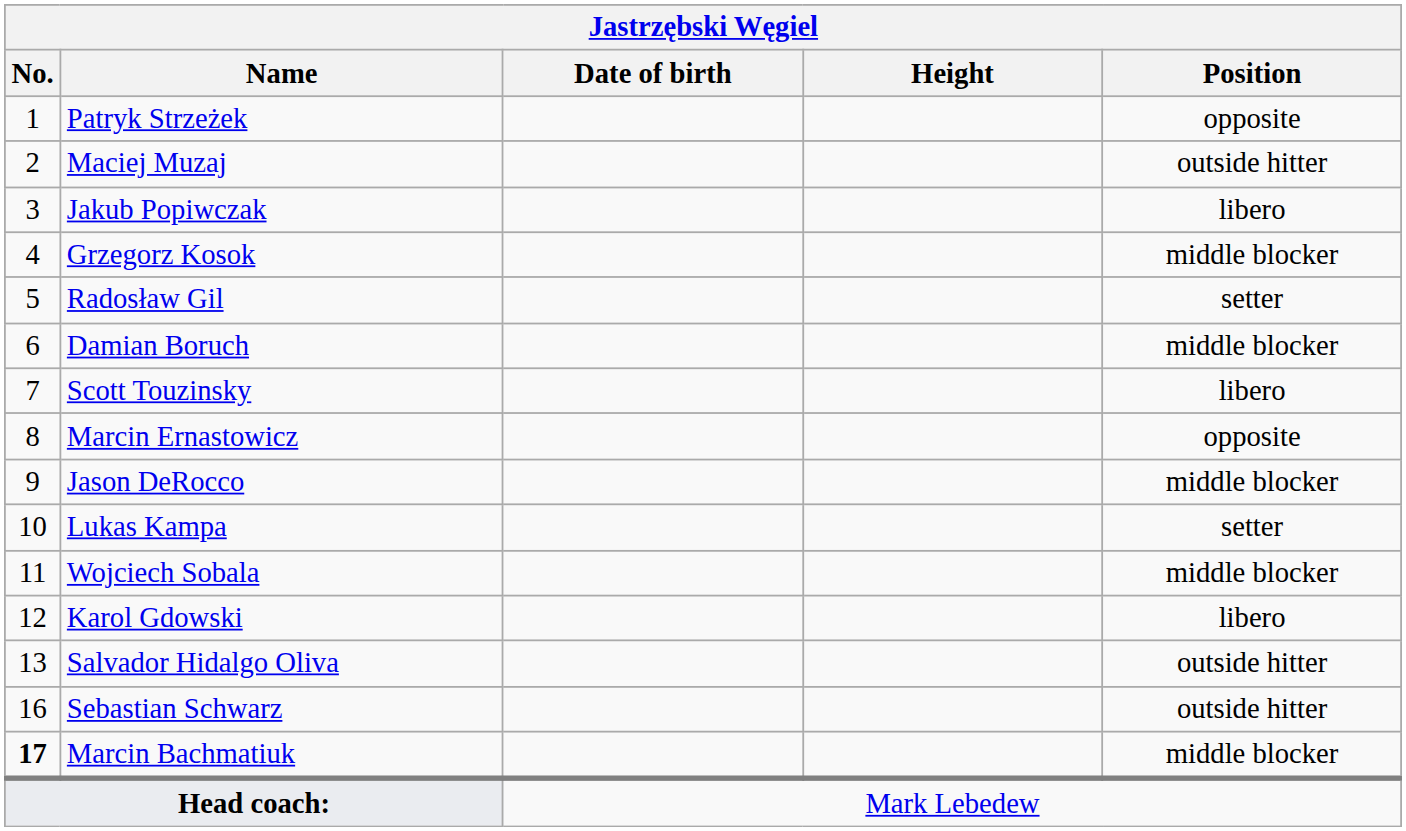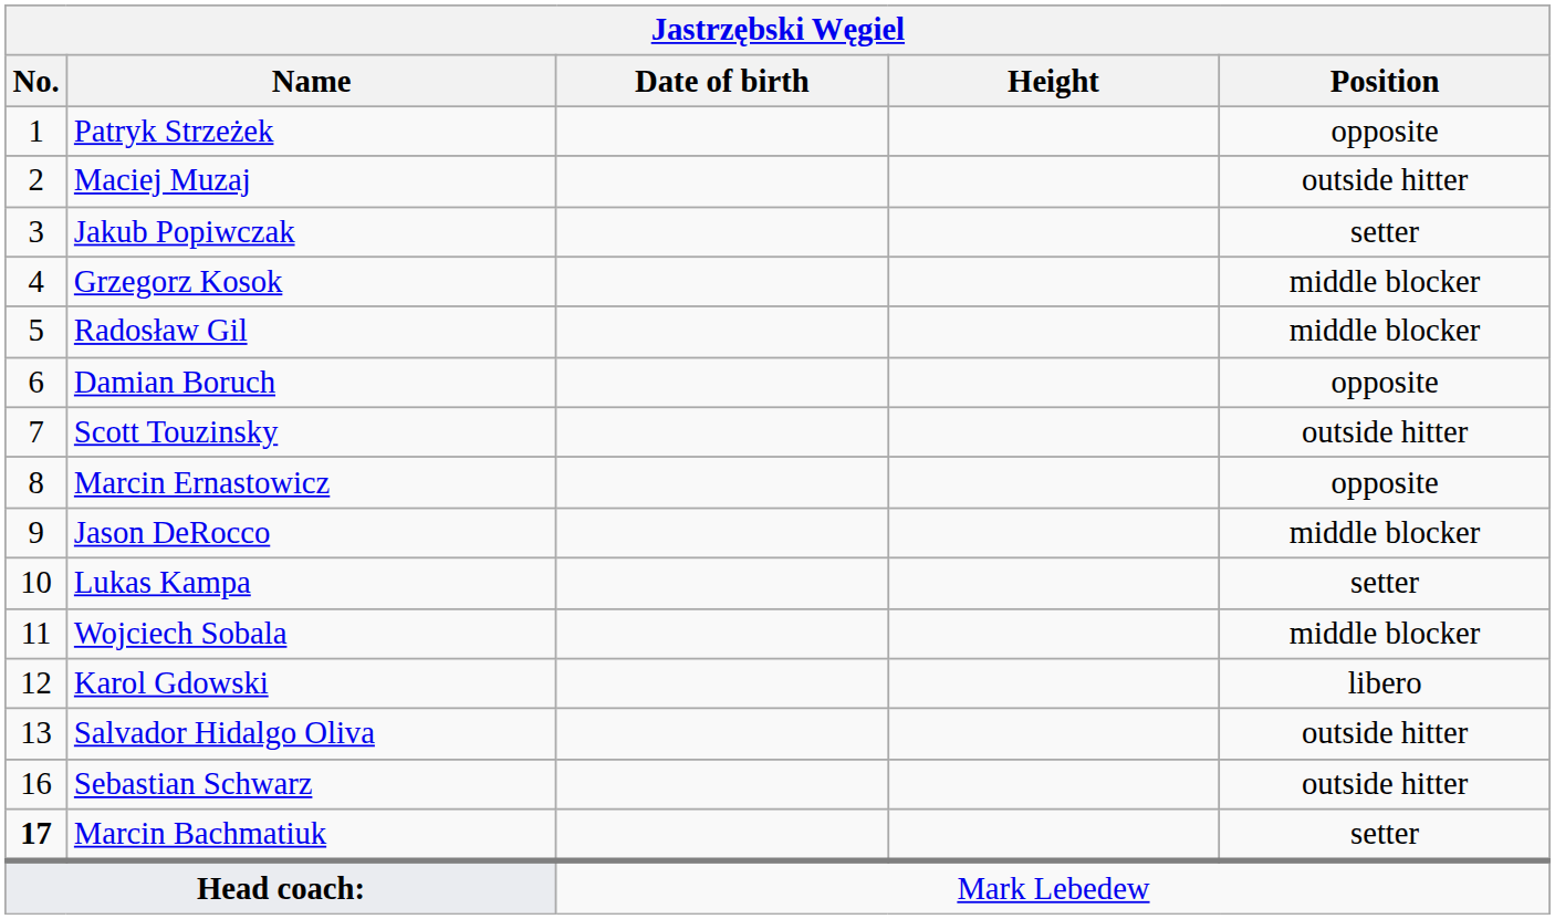 <table class="wikitable collapsible collapsed" style="font-size:100%; text-align:center">
 <tr>
 <th colspan=5 style="width:30em"><a href='#'>Jastrzębski Węgiel</a></th>
 </tr>
 <tr>
 <th>No.</th>
 <th style="width:15em">Name</th>
 <th style="width:10em">Date of birth</th>
 <th style="width:10em">Height</th>
 <th style="width:10em">Position</th>
 </tr>
 <tr>
 <td>1</td>
 <td align=left> <a href='#'>Patryk Strzeżek</a></td>
 <td align=right></td>
 <td></td>
 <td>opposite</td>
 </tr>
 <tr>
 <td>2</td>
 <td align=left> <a href='#'>Maciej Muzaj</a></td>
 <td align=right></td>
 <td></td>
 <td>outside hitter</td>
 </tr>
 <tr>
 <td>3</td>
 <td align=left> <a href='#'>Jakub Popiwczak</a></td>
 <td align=right></td>
 <td></td>
-<td>libero</td>
+<td>setter</td>
 </tr>
 <tr>
 <td>4</td>
 <td align=left> <a href='#'>Grzegorz Kosok</a></td>
 <td align=right></td>
 <td></td>
 <td>middle blocker</td>
 </tr>
 <tr>
 <td>5</td>
 <td align=left> <a href='#'>Radosław Gil</a></td>
 <td align=right></td>
 <td></td>
-<td>setter</td>
+<td>middle blocker</td>
 </tr>
 <tr>
 <td>6</td>
 <td align=left> <a href='#'>Damian Boruch</a></td>
 <td align=right></td>
 <td></td>
-<td>middle blocker</td>
+<td>opposite</td>
 </tr>
 <tr>
 <td>7</td>
 <td align=left> <a href='#'>Scott Touzinsky</a></td>
 <td align=right></td>
 <td></td>
-<td>libero</td>
+<td>outside hitter</td>
 </tr>
 <tr>
 <td>8</td>
 <td align=left> <a href='#'>Marcin Ernastowicz</a></td>
 <td align=right></td>
 <td></td>
 <td>opposite</td>
 </tr>
 <tr>
 <td>9</td>
 <td align=left> <a href='#'>Jason DeRocco</a></td>
 <td align=right></td>
 <td></td>
 <td>middle blocker</td>
 </tr>
 <tr>
 <td>10</td>
 <td align=left> <a href='#'>Lukas Kampa</a></td>
 <td align=right></td>
 <td></td>
 <td>setter</td>
 </tr>
 <tr>
 <td>11</td>
 <td align=left> <a href='#'>Wojciech Sobala</a></td>
 <td align=right></td>
 <td></td>
 <td>middle blocker</td>
 </tr>
 <tr>
 <td>12</td>
 <td align=left> <a href='#'>Karol Gdowski</a></td>
 <td align=right></td>
 <td></td>
 <td>libero</td>
 </tr>
 <tr>
 <td>13</td>
 <td align=left> <a href='#'>Salvador Hidalgo Oliva</a></td>
 <td align=right></td>
 <td></td>
 <td>outside hitter</td>
 </tr>
 <tr>
 <td>16</td>
 <td align=left> <a href='#'>Sebastian Schwarz</a></td>
 <td align=right></td>
 <td></td>
 <td>outside hitter</td>
 </tr>
 <tr>
 <td><strong>17</strong></td>
 <td align=left> <a href='#'>Marcin Bachmatiuk</a></td>
 <td align=right></td>
 <td></td>
-<td>middle blocker</td>
+<td>setter</td>
 </tr>
 <tr style="border-top: 3px solid grey">
 <td colspan=2 style="background:#EAECF0"><strong>Head coach:</strong></td>
 <td colspan=3> <a href='#'>Mark Lebedew</a></td>
 </tr>
 </table>
